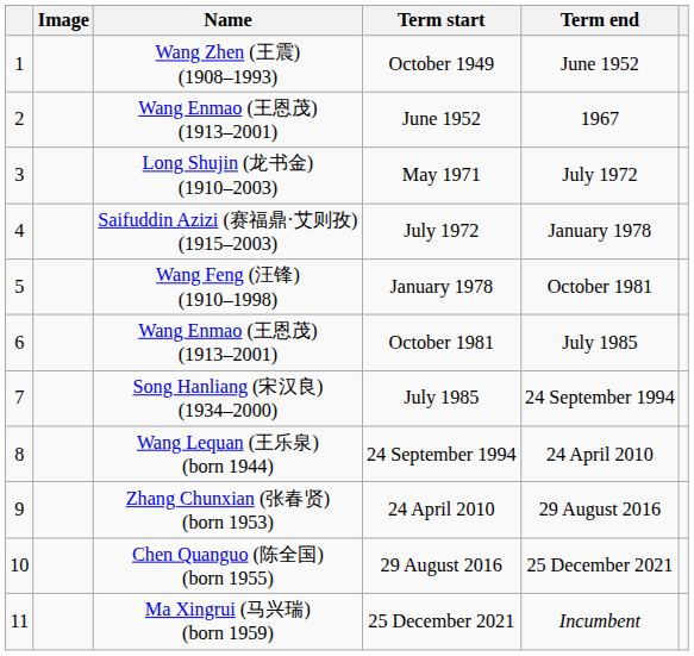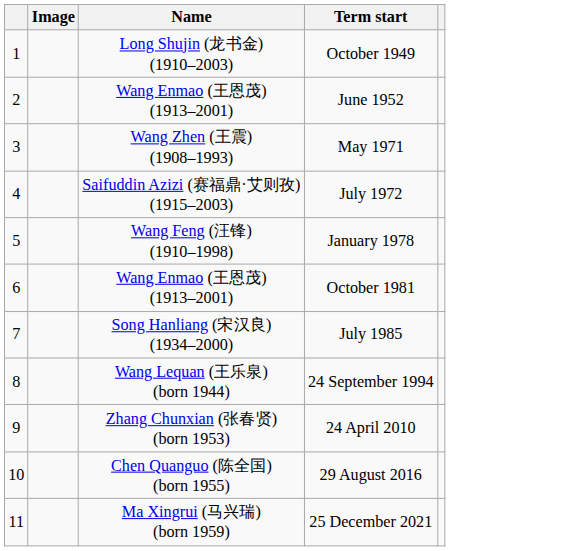 <table class="wikitable" style="text-align:center">
 <tr>
 <th></th>
 <th>Image</th>
 <th>Name</th>
 <th>Term start</th>
-<th>Term end</th>
 <th></th>
 </tr>
 <tr>
 <td>1</td>
 <td></td>
-<td><a href='#'>Wang Zhen</a> (王震)<br>(1908–1993)</td>
+<td><a href='#'>Long Shujin</a> (龙书金)<br>(1910–2003)</td>
 <td>October 1949</td>
-<td>June 1952</td>
 <td></td>
 </tr>
 <tr>
 <td>2</td>
 <td></td>
 <td><a href='#'>Wang Enmao</a> (王恩茂)<br>(1913–2001)</td>
 <td>June 1952</td>
-<td>1967</td>
 <td></td>
 </tr>
 <tr>
 <td>3</td>
 <td></td>
-<td><a href='#'>Long Shujin</a> (龙书金)<br>(1910–2003)</td>
+<td><a href='#'>Wang Zhen</a> (王震)<br>(1908–1993)</td>
 <td>May 1971</td>
-<td>July 1972</td>
 <td></td>
 </tr>
 <tr>
 <td>4</td>
 <td></td>
 <td><a href='#'>Saifuddin Azizi</a> (赛福鼎·艾则孜)<br>(1915–2003)</td>
 <td>July 1972</td>
-<td>January 1978</td>
 <td></td>
 </tr>
 <tr>
 <td>5</td>
 <td></td>
 <td><a href='#'>Wang Feng</a> (汪锋)<br>(1910–1998)</td>
 <td>January 1978</td>
-<td>October 1981</td>
 <td></td>
 </tr>
 <tr>
 <td>6</td>
 <td></td>
 <td><a href='#'>Wang Enmao</a> (王恩茂)<br>(1913–2001)</td>
 <td>October 1981</td>
-<td>July 1985</td>
 <td></td>
 </tr>
 <tr>
 <td>7</td>
 <td></td>
 <td><a href='#'>Song Hanliang</a> (宋汉良)<br>(1934–2000)</td>
 <td>July 1985</td>
-<td>24 September 1994</td>
 <td></td>
 </tr>
 <tr>
 <td>8</td>
 <td></td>
 <td><a href='#'>Wang Lequan</a> (王乐泉)<br>(born 1944)</td>
 <td>24 September 1994</td>
-<td>24 April 2010</td>
 <td></td>
 </tr>
 <tr>
 <td>9</td>
 <td></td>
 <td><a href='#'>Zhang Chunxian</a> (张春贤)<br>(born 1953)</td>
 <td>24 April 2010</td>
-<td>29 August 2016</td>
 <td></td>
 </tr>
 <tr>
 <td>10</td>
 <td></td>
 <td><a href='#'>Chen Quanguo</a> (陈全国)<br>(born 1955)</td>
 <td>29 August 2016</td>
-<td>25 December 2021</td>
 <td></td>
 </tr>
 <tr>
 <td>11</td>
 <td></td>
 <td><a href='#'>Ma Xingrui</a> (马兴瑞)<br>(born 1959)</td>
 <td>25 December 2021</td>
-<td><em>Incumbent</em></td>
 <td></td>
 </tr>
 </table>
